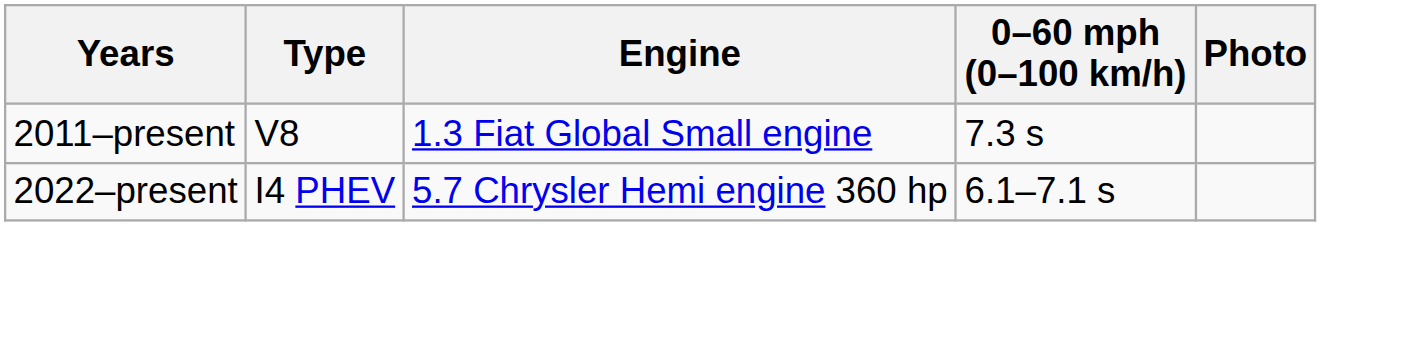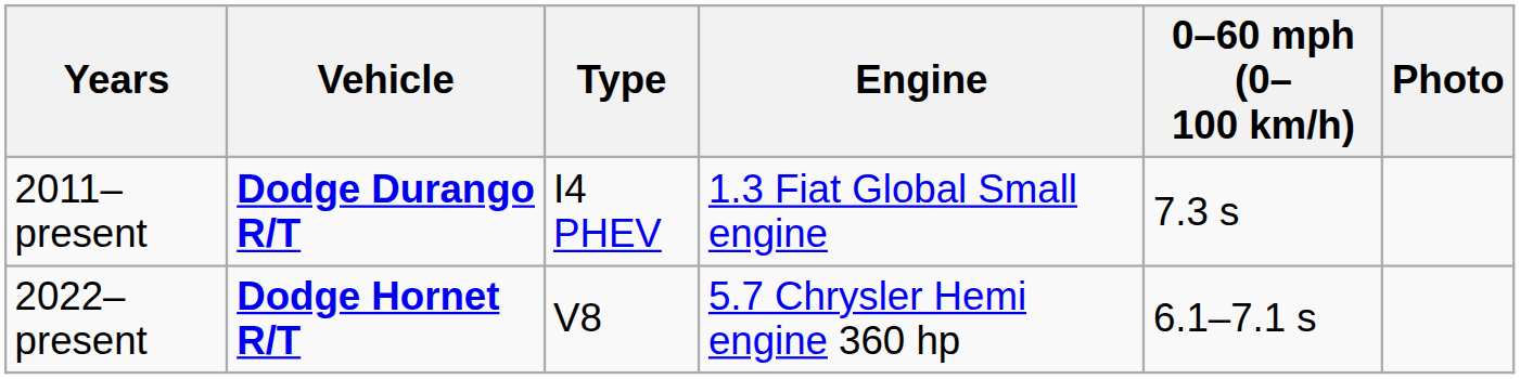 <table class="wikitable sortable" border="1">
 <tr>
 <th>Years</th>
+<th>Vehicle</th>
 <th>Type</th>
 <th>Engine</th>
 <th>0–60 mph<br>(0–100 km/h)</th>
 <th>Photo</th>
 </tr>
 <tr>
 <td>2011–present</td>
-<td>V8</td>
+<td><strong><a href='#'>Dodge Durango R/T</a></strong></td>
+<td>I4 <a href='#'>PHEV</a></td>
 <td><a href='#'>1.3 Fiat Global Small engine</a></td>
 <td>7.3 s</td>
 <td></td>
 </tr>
 <tr>
 <td>2022–present</td>
-<td>I4 <a href='#'>PHEV</a></td>
+<td><strong><a href='#'>Dodge Hornet R/T</a></strong></td>
+<td>V8</td>
 <td><a href='#'>5.7 Chrysler Hemi engine</a> 360 hp</td>
 <td>6.1–7.1 s</td>
 <td></td>
 </tr>
 </table>
